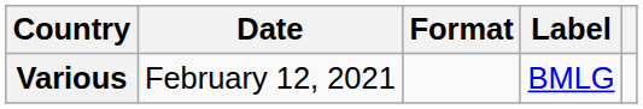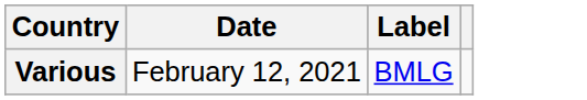 <table class="wikitable plainrowheaders">
 <tr>
 <th>Country</th>
 <th>Date</th>
-<th>Format</th>
 <th>Label</th>
 <th></th>
 </tr>
 <tr>
 <th scope="row">Various</th>
 <td>February 12, 2021</td>
-<td></td>
 <td><a href='#'>BMLG</a></td>
 <td></td>
 </tr>
 </table>
